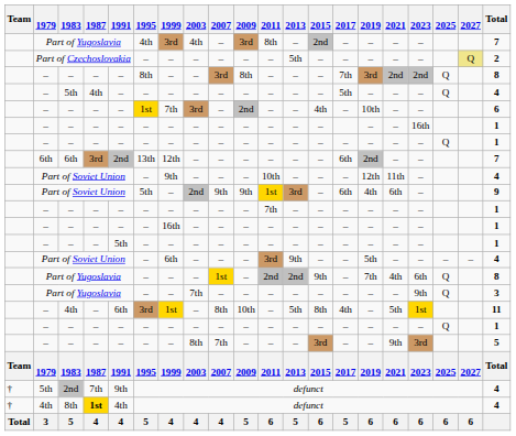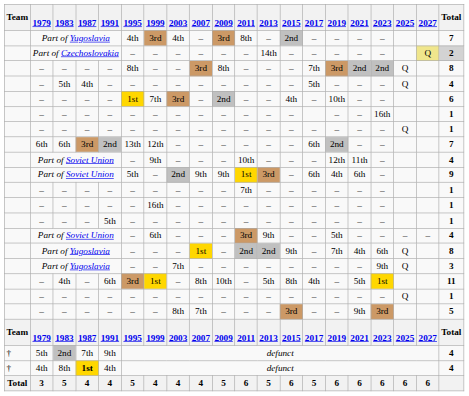 <table class="wikitable" style="text-align:center; font-size:90%">
 <tr>
 <th>Team</th>
 <th><br><a href='#'>1979</a></th>
 <th><br><a href='#'>1983</a></th>
 <th><br><a href='#'>1987</a></th>
 <th><br><a href='#'>1991</a></th>
 <th><br><a href='#'>1995</a></th>
 <th><br><a href='#'>1999</a></th>
 <th><br><a href='#'>2003</a></th>
 <th><br><a href='#'>2007</a></th>
 <th><br><a href='#'>2009</a></th>
 <th><br><a href='#'>2011</a></th>
 <th><br><a href='#'>2013</a></th>
 <th><br><a href='#'>2015</a></th>
 <th><br><a href='#'>2017</a></th>
 <th><br> <a href='#'>2019</a></th>
 <th><br> <a href='#'>2021</a></th>
 <th><br> <a href='#'>2023</a></th>
 <th><br> <a href='#'>2025</a></th>
 <th><br> <a href='#'>2027</a></th>
 <th>Total</th>
 </tr>
 <tr>
 <td align="left"></td>
 <td colspan="4"><em>Part of <a href='#'>Yugoslavia</a></em></td>
 <td>4th</td>
 <td bgcolor="cc9966">3rd</td>
 <td>4th</td>
 <td>–</td>
 <td bgcolor="cc9966">3rd</td>
 <td 8th>8th</td>
 <td>–</td>
 <td bgcolor=silver>2nd</td>
 <td>–</td>
 <td>–</td>
 <td>–</td>
 <td>–</td>
 <td></td>
 <td></td>
 <td><strong>7</strong></td>
 </tr>
 <tr>
 <td align="left"></td>
 <td colspan="4"><em>Part of <a href='#'>Czechoslovakia</a></em></td>
 <td>–</td>
 <td>–</td>
 <td>–</td>
 <td>–</td>
 <td>–</td>
 <td>–</td>
-<td>5th</td>
+<td>14th</td>
 <td>–</td>
 <td>–</td>
 <td>–</td>
 <td>–</td>
 <td>–</td>
 <td></td>
 <td style="background: khaki;">Q</td>
-<td><strong>2</strong></td>
+<td style="background: lightgrey;"><strong>2</strong></td>
 </tr>
 <tr>
 <td align="left"></td>
 <td>–</td>
 <td>–</td>
 <td>–</td>
 <td>–</td>
 <td>8th</td>
 <td>–</td>
 <td>–</td>
 <td bgcolor="cc9966">3rd</td>
 <td>8th</td>
 <td>–</td>
 <td>–</td>
 <td>–</td>
 <td>7th</td>
 <td bgcolor="cc9966">3rd</td>
 <td bgcolor=silver>2nd</td>
 <td bgcolor=silver>2nd</td>
 <td>Q</td>
 <td></td>
 <td><strong>8</strong></td>
 </tr>
 <tr>
 <td align="left"></td>
 <td>–</td>
 <td>5th</td>
 <td>4th</td>
 <td>–</td>
 <td>–</td>
 <td>–</td>
 <td>–</td>
 <td>–</td>
 <td>–</td>
 <td>–</td>
 <td>–</td>
 <td>–</td>
 <td>5th</td>
 <td>–</td>
 <td>–</td>
 <td>–</td>
 <td>Q</td>
 <td></td>
 <td><strong>4</strong></td>
 </tr>
 <tr>
 <td align="left"></td>
 <td>–</td>
 <td>–</td>
 <td>–</td>
 <td>–</td>
 <td bgcolor=gold>1st</td>
 <td>7th</td>
 <td bgcolor="cc9966">3rd</td>
 <td>–</td>
 <td bgcolor=silver>2nd</td>
 <td>–</td>
 <td>–</td>
 <td>4th</td>
 <td>–</td>
 <td>10th</td>
 <td>–</td>
 <td>–</td>
 <td></td>
 <td></td>
 <td><strong>6</strong></td>
 </tr>
 <tr>
 <td align="left"></td>
 <td>–</td>
 <td>–</td>
 <td>–</td>
 <td>–</td>
 <td>–</td>
 <td>–</td>
 <td>–</td>
 <td>–</td>
 <td>–</td>
 <td>–</td>
 <td>–</td>
 <td>–</td>
 <td></td>
 <td>–</td>
 <td>–</td>
 <td>16th</td>
 <td></td>
 <td></td>
 <td><strong>1</strong></td>
 </tr>
 <tr>
 <td align="left"></td>
 <td>–</td>
 <td>–</td>
 <td>–</td>
 <td>–</td>
 <td>–</td>
 <td>–</td>
 <td>–</td>
 <td>–</td>
 <td>–</td>
 <td>–</td>
 <td>–</td>
 <td>–</td>
 <td>–</td>
 <td>–</td>
 <td>–</td>
 <td>–</td>
 <td>Q</td>
 <td></td>
 <td><strong>1</strong></td>
 </tr>
 <tr>
 <td align="left"></td>
 <td>6th</td>
 <td>6th</td>
 <td bgcolor="cc9966">3rd</td>
 <td bgcolor=silver>2nd</td>
 <td>13th</td>
 <td>12th</td>
 <td>–</td>
 <td>–</td>
 <td>–</td>
 <td>–</td>
 <td>–</td>
 <td>–</td>
 <td>6th</td>
 <td bgcolor=silver>2nd</td>
 <td>–</td>
 <td>–</td>
 <td></td>
 <td></td>
 <td><strong>7</strong></td>
 </tr>
 <tr>
 <td align="left"></td>
 <td colspan="4"><em>Part of <a href='#'>Soviet Union</a></em></td>
 <td>–</td>
 <td>9th</td>
 <td>–</td>
 <td>–</td>
 <td>–</td>
 <td>10th</td>
 <td>–</td>
 <td>–</td>
 <td>–</td>
 <td>12th</td>
 <td>11th</td>
 <td>–</td>
 <td></td>
 <td></td>
 <td><strong>4</strong></td>
 </tr>
 <tr>
 <td align="left"></td>
 <td colspan="4"><em>Part of <a href='#'>Soviet Union</a></em></td>
 <td>5th</td>
 <td>–</td>
 <td bgcolor=silver>2nd</td>
 <td>9th</td>
 <td>9th</td>
 <td bgcolor=gold>1st</td>
 <td bgcolor="cc9966">3rd</td>
 <td>–</td>
 <td>6th</td>
 <td>4th</td>
 <td>6th</td>
 <td>–</td>
 <td></td>
 <td></td>
 <td><strong>9</strong></td>
 </tr>
 <tr>
 <td align="left"></td>
 <td>–</td>
 <td>–</td>
 <td>–</td>
 <td>–</td>
 <td>–</td>
 <td>–</td>
 <td>–</td>
 <td>–</td>
 <td>–</td>
 <td>7th</td>
 <td>–</td>
 <td>–</td>
 <td>–</td>
 <td>–</td>
 <td>–</td>
 <td>–</td>
 <td></td>
 <td></td>
 <td><strong>1</strong></td>
 </tr>
 <tr>
 <td align="left"></td>
 <td>–</td>
 <td>–</td>
 <td>–</td>
 <td>–</td>
 <td>–</td>
 <td>16th</td>
 <td>–</td>
 <td>–</td>
 <td>–</td>
 <td>–</td>
 <td>–</td>
 <td>–</td>
 <td>–</td>
 <td>–</td>
 <td>–</td>
 <td>–</td>
 <td></td>
 <td></td>
 <td><strong>1</strong></td>
 </tr>
 <tr>
 <td align="left"></td>
 <td>–</td>
 <td>–</td>
 <td>–</td>
 <td>5th</td>
 <td>–</td>
 <td>–</td>
 <td>–</td>
 <td>–</td>
 <td>–</td>
 <td>–</td>
 <td>–</td>
 <td>–</td>
 <td>–</td>
 <td>–</td>
 <td>–</td>
 <td>–</td>
 <td></td>
 <td></td>
 <td><strong>1</strong></td>
 </tr>
 <tr>
 <td align="left"></td>
 <td colspan="4"><em>Part of <a href='#'>Soviet Union</a></em></td>
 <td>–</td>
 <td>6th</td>
 <td>–</td>
 <td>–</td>
 <td>–</td>
 <td bgcolor="cc9966">3rd</td>
 <td>9th</td>
 <td>–</td>
 <td>–</td>
 <td>5th</td>
 <td>–</td>
 <td>–</td>
 <td>–</td>
 <td>–</td>
 <td><strong>4</strong></td>
 </tr>
 <tr>
 <td align="left"></td>
 <td colspan="4"><em>Part of <a href='#'>Yugoslavia</a></em></td>
 <td>–</td>
 <td>–</td>
 <td>–</td>
 <td bgcolor="gold">1st</td>
 <td>–</td>
 <td bgcolor=silver>2nd</td>
 <td bgcolor=silver>2nd</td>
 <td>9th</td>
 <td>–</td>
 <td>7th</td>
 <td>4th</td>
 <td>6th</td>
 <td>Q</td>
 <td></td>
 <td><strong>8</strong></td>
 </tr>
 <tr>
 <td align="left"></td>
 <td colspan="4"><em>Part of <a href='#'>Yugoslavia</a></em></td>
 <td>–</td>
 <td>–</td>
 <td>7th</td>
 <td>–</td>
 <td>–</td>
 <td>–</td>
 <td>–</td>
 <td>–</td>
 <td>–</td>
 <td>–</td>
 <td>–</td>
 <td>9th</td>
 <td>Q</td>
 <td></td>
 <td><strong>3</strong></td>
 </tr>
 <tr>
 <td align="left"></td>
 <td>–</td>
 <td>4th</td>
 <td>–</td>
 <td>6th</td>
 <td bgcolor="cc9966">3rd</td>
 <td bgcolor=gold>1st</td>
 <td>–</td>
 <td>8th</td>
 <td>10th</td>
 <td>–</td>
 <td>5th</td>
 <td>8th</td>
 <td>4th</td>
 <td>–</td>
 <td>5th</td>
 <td bgcolor=gold>1st</td>
 <td></td>
 <td></td>
 <td><strong>11</strong></td>
 </tr>
 <tr>
 <td align="left"></td>
 <td>–</td>
 <td>–</td>
 <td>–</td>
 <td>–</td>
 <td>–</td>
 <td>–</td>
 <td>–</td>
 <td>–</td>
 <td>–</td>
 <td>–</td>
 <td>–</td>
 <td>–</td>
 <td>–</td>
 <td>–</td>
 <td>–</td>
 <td>–</td>
 <td>Q</td>
 <td></td>
 <td><strong>1</strong></td>
 </tr>
 <tr>
 <td align="left"></td>
 <td>–</td>
 <td>–</td>
 <td>–</td>
 <td>–</td>
 <td>–</td>
 <td>–</td>
 <td>8th</td>
 <td>7th</td>
 <td>–</td>
 <td>–</td>
 <td>–</td>
 <td bgcolor="cc9966">3rd</td>
 <td>–</td>
 <td>–</td>
 <td>9th</td>
 <td bgcolor="cc9966">3rd</td>
 <td></td>
 <td></td>
 <td><strong>5</strong></td>
 </tr>
 <tr>
 <th>Team</th>
 <th><br><a href='#'>1979</a></th>
 <th><br><a href='#'>1983</a></th>
 <th><br><a href='#'>1987</a></th>
 <th><br><a href='#'>1991</a></th>
 <th><br><a href='#'>1995</a></th>
 <th><br><a href='#'>1999</a></th>
 <th><br><a href='#'>2003</a></th>
 <th><br><a href='#'>2007</a></th>
 <th><br><a href='#'>2009</a></th>
 <th><br><a href='#'>2011</a></th>
 <th><br><a href='#'>2013</a></th>
 <th><br><a href='#'>2015</a></th>
 <th><br><a href='#'>2017</a></th>
 <th><br> <a href='#'>2019</a></th>
 <th><br> <a href='#'>2021</a></th>
 <th><br> <a href='#'>2023</a></th>
 <th><br> <a href='#'>2025</a></th>
 <th><br> <a href='#'>2027</a></th>
 <th>Total</th>
 </tr>
 <tr>
 <td align="left"><em></em> †</td>
 <td>5th</td>
 <td bgcolor=silver>2nd</td>
 <td>7th</td>
 <td>9th</td>
 <td colspan="14"><em>defunct</em></td>
 <td><strong>4</strong></td>
 </tr>
 <tr>
 <td align="left"><em></em> †</td>
 <td>4th</td>
 <td>8th</td>
 <td bgcolor="gold"><strong>1st</strong></td>
 <td>4th</td>
 <td colspan="14"><em>defunct</em></td>
 <td><strong>4</strong></td>
 </tr>
 <tr>
 <th>Total</th>
 <th>3</th>
 <th>5</th>
 <th>4</th>
 <th>4</th>
 <th>5</th>
 <th>4</th>
 <th>4</th>
 <th>4</th>
 <th>5</th>
 <th>6</th>
 <th>5</th>
 <th>6</th>
 <th>5</th>
 <th>6</th>
 <th>6</th>
 <th>6</th>
 <th>6</th>
 <th>6</th>
 <th></th>
 </tr>
 </table>
